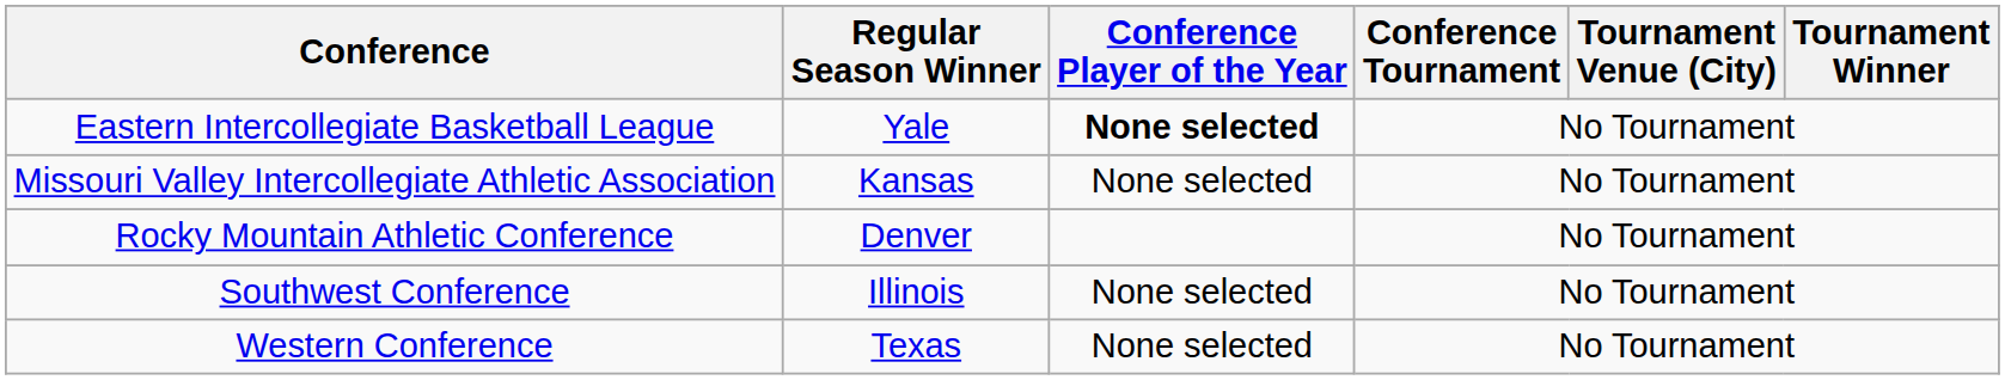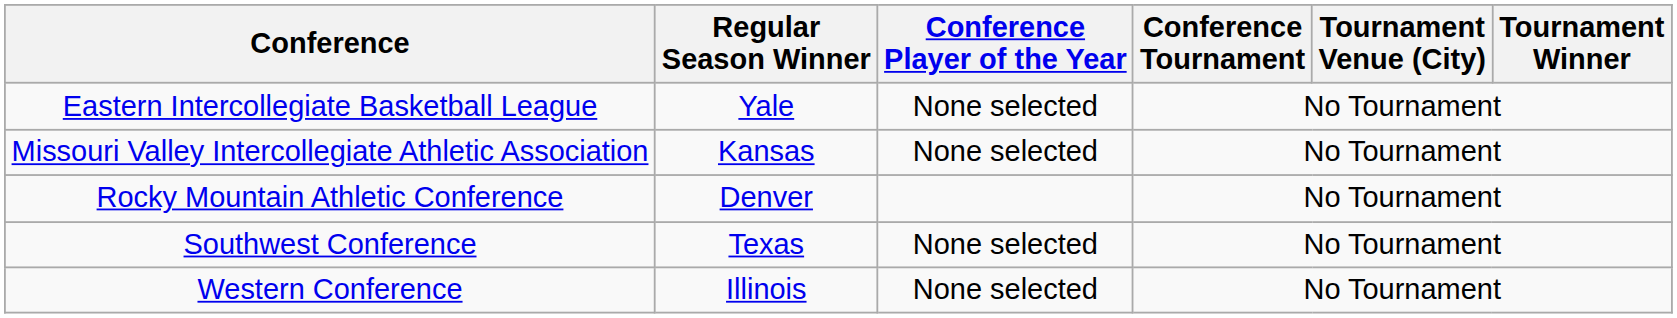 <table class="wikitable" style="text-align:center;">
 <tr>
 <th>Conference</th>
 <th>Regular <br> Season Winner</th>
 <th><a href='#'>Conference <br> Player of the Year</a></th>
 <th>Conference <br> Tournament</th>
 <th>Tournament <br> Venue (City)</th>
 <th>Tournament <br> Winner</th>
 </tr>
 <tr>
 <td><a href='#'>Eastern Intercollegiate Basketball League</a></td>
 <td><a href='#'>Yale</a></td>
-<td><strong>None selected</strong></td>
+<td>None selected</td>
 <td colspan=3>No Tournament</td>
 </tr>
 <tr>
 <td><a href='#'>Missouri Valley Intercollegiate Athletic Association</a></td>
 <td><a href='#'>Kansas</a></td>
 <td>None selected</td>
 <td colspan=3>No Tournament</td>
 </tr>
 <tr>
 <td><a href='#'>Rocky Mountain Athletic Conference</a></td>
 <td><a href='#'>Denver</a></td>
 <td></td>
 <td colspan=3>No Tournament</td>
 </tr>
 <tr>
 <td><a href='#'>Southwest Conference</a></td>
-<td><a href='#'>Illinois</a></td>
+<td><a href='#'>Texas</a></td>
 <td>None selected</td>
 <td colspan=3>No Tournament</td>
 </tr>
 <tr>
 <td><a href='#'>Western Conference</a></td>
-<td><a href='#'>Texas</a></td>
+<td><a href='#'>Illinois</a></td>
 <td>None selected</td>
 <td colspan=3>No Tournament</td>
 </tr>
 </table>
